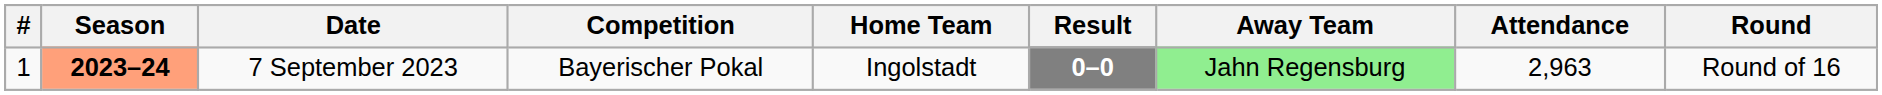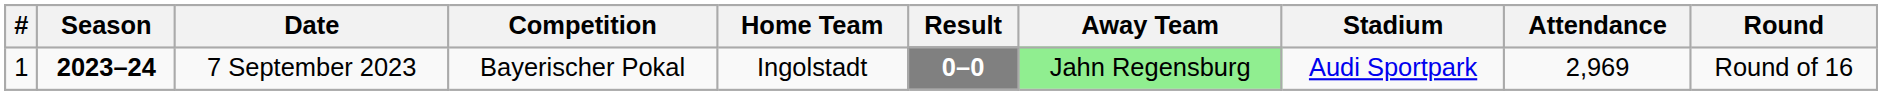 <table class="wikitable" style="text-align: center; width: 100%; font-size: 12px">
 <tr>
 <th><strong>#</strong></th>
 <th><strong>Season</strong></th>
 <th><strong>Date</strong></th>
 <th><strong>Competition</strong></th>
 <th><strong>Home Team</strong></th>
 <th><strong>Result</strong></th>
 <th><strong>Away Team</strong></th>
+<th><strong>Stadium</strong></th>
 <th><strong>Attendance</strong></th>
 <th><strong>Round</strong></th>
 </tr>
 <tr>
 <td>1</td>
-<td style="background: lightsalmon;"><strong>2023–24</strong></td>
+<td><strong>2023–24</strong></td>
 <td>7 September 2023</td>
 <td>Bayerischer Pokal</td>
 <td>Ingolstadt</td>
 <td style="background:#808080;color:white;"><strong>0–0</strong></td>
 <td style="background: lightgreen;">Jahn Regensburg</td>
-<td>2,963</td>
+<td><a href='#'>Audi Sportpark</a></td>
+<td>2,969</td>
 <td>Round of 16</td>
 </tr>
 </table>
